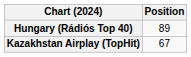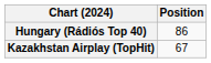 <table class="wikitable sortable plainrowheaders" style="text-align:center">
 <tr>
 <th scope="col">Chart (2024)</th>
 <th scope="col">Position</th>
 </tr>
 <tr>
 <th scope="row">Hungary (Rádiós Top 40)</th>
-<td>89</td>
+<td>86</td>
 </tr>
 <tr>
 <th scope="row">Kazakhstan Airplay (TopHit)</th>
 <td>67</td>
 </tr>
 </table>
